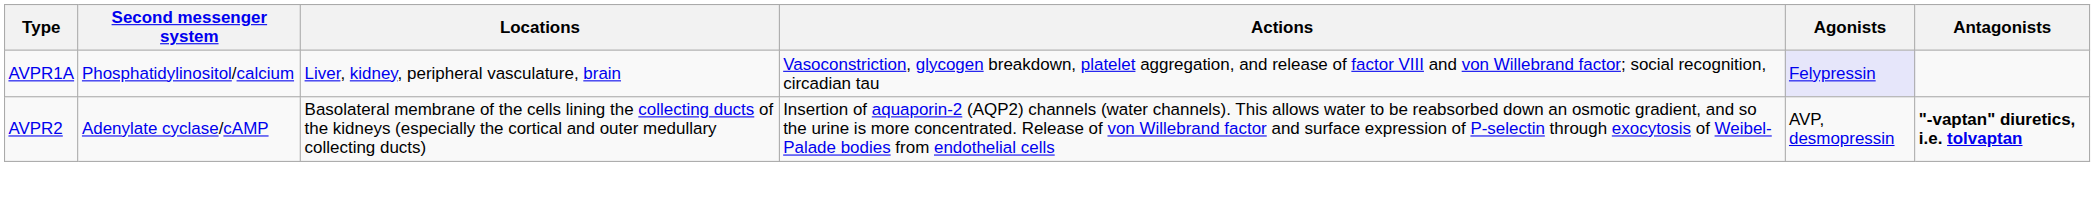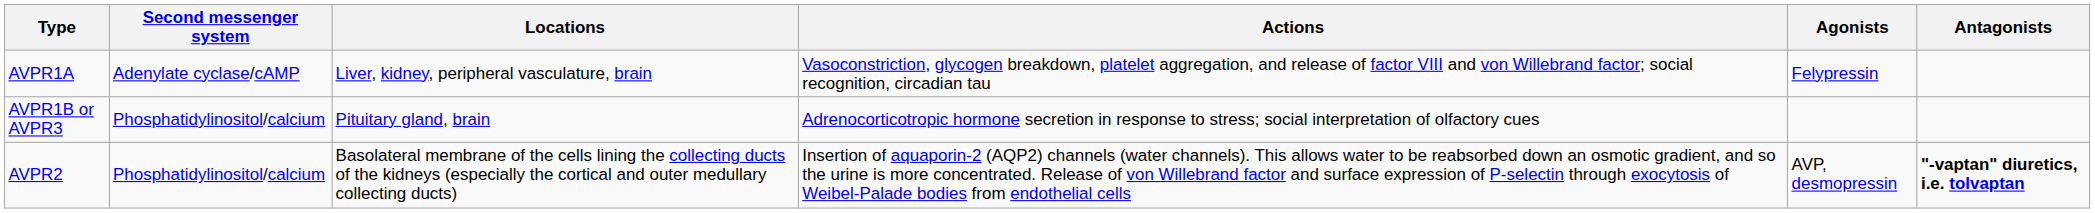 <table class="wikitable">
 <tr>
 <th>Type</th>
 <th><a href='#'>Second messenger system</a></th>
 <th>Locations</th>
 <th>Actions</th>
 <th>Agonists</th>
 <th>Antagonists</th>
 </tr>
 <tr>
 <td><a href='#'>AVPR1A</a></td>
-<td><a href='#'>Phosphatidylinositol</a>/<a href='#'>calcium</a></td>
+<td><a href='#'>Adenylate cyclase</a>/<a href='#'>cAMP</a></td>
 <td><a href='#'>Liver</a>, <a href='#'>kidney</a>, peripheral vasculature, <a href='#'>brain</a></td>
 <td><a href='#'>Vasoconstriction</a>, <a href='#'>glycogen</a> breakdown, <a href='#'>platelet</a> aggregation, and release of <a href='#'>factor VIII</a> and <a href='#'>von Willebrand factor</a>; social recognition, circadian tau</td>
-<td style="background: lavender;"><a href='#'>Felypressin</a></td>
+<td><a href='#'>Felypressin</a></td>
+<td></td>
+</tr>
+<tr>
+<td><a href='#'>AVPR1B or AVPR3</a></td>
+<td><a href='#'>Phosphatidylinositol</a>/<a href='#'>calcium</a></td>
+<td><a href='#'>Pituitary gland</a>, <a href='#'>brain</a></td>
+<td><a href='#'>Adrenocorticotropic hormone</a> secretion in response to stress; social interpretation of olfactory cues</td>
+<td></td>
 <td></td>
 </tr>
 <tr>
 <td><a href='#'>AVPR2</a></td>
-<td><a href='#'>Adenylate cyclase</a>/<a href='#'>cAMP</a></td>
+<td><a href='#'>Phosphatidylinositol</a>/<a href='#'>calcium</a></td>
 <td>Basolateral membrane of the cells lining the <a href='#'>collecting ducts</a> of the kidneys (especially the cortical and outer medullary collecting ducts)</td>
 <td>Insertion of <a href='#'>aquaporin-2</a> (AQP2) channels (water channels). This allows water to be reabsorbed down an osmotic gradient, and so the urine is more concentrated. Release of <a href='#'>von Willebrand factor</a> and surface expression of <a href='#'>P-selectin</a> through <a href='#'>exocytosis</a> of <a href='#'>Weibel-Palade bodies</a> from <a href='#'>endothelial cells</a></td>
 <td>AVP, <a href='#'>desmopressin</a></td>
 <td><strong>"-vaptan" diuretics, i.e. <a href='#'>tolvaptan</a></strong></td>
 </tr>
 </table>
